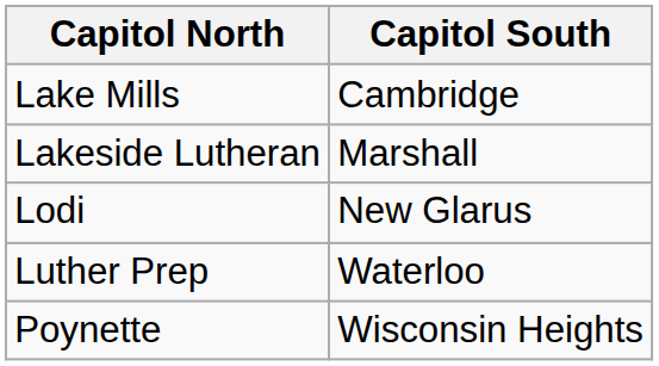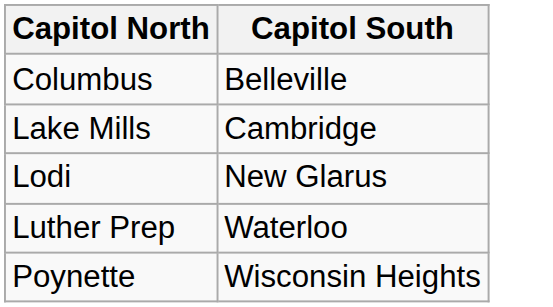 <table class="wikitable">
 <tr>
 <th>Capitol North</th>
 <th>Capitol South</th>
 </tr>
 <tr>
+<td>Columbus</td>
+<td>Belleville</td>
+</tr>
+<tr>
 <td>Lake Mills</td>
 <td>Cambridge</td>
-</tr>
-<tr>
-<td>Lakeside Lutheran</td>
-<td>Marshall</td>
 </tr>
 <tr>
 <td>Lodi</td>
 <td>New Glarus</td>
 </tr>
 <tr>
 <td>Luther Prep</td>
 <td>Waterloo</td>
 </tr>
 <tr>
 <td>Poynette</td>
 <td>Wisconsin Heights</td>
 </tr>
 </table>
